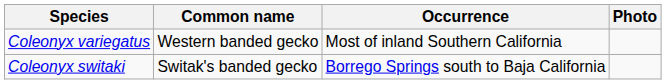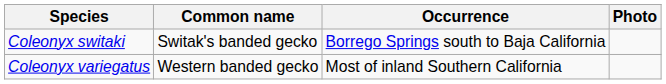 <table class="wikitable">
 <tr>
 <th>Species</th>
 <th>Common name</th>
 <th>Occurrence</th>
 <th>Photo</th>
 </tr>
 <tr>
+<td><em><a href='#'>Coleonyx switaki</a></em></td>
+<td>Switak's banded gecko</td>
+<td><a href='#'>Borrego Springs</a> south to Baja California</td>
+<td></td>
+</tr>
+<tr>
 <td><em><a href='#'>Coleonyx variegatus</a></em></td>
 <td>Western banded gecko</td>
 <td>Most of inland Southern California</td>
 <td></td>
 </tr>
-<tr>
-<td><em><a href='#'>Coleonyx switaki</a></em></td>
-<td>Switak's banded gecko</td>
-<td><a href='#'>Borrego Springs</a> south to Baja California</td>
-<td></td>
-</tr>
 </table>
